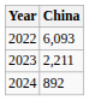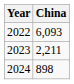 <table class="wikitable">
 <tr>
 <th>Year</th>
 <th>China</th>
 </tr>
 <tr>
 <td>2022</td>
 <td>6,093</td>
 </tr>
 <tr>
 <td>2023</td>
 <td>2,211</td>
 </tr>
 <tr>
 <td>2024</td>
-<td>892</td>
+<td>898</td>
 </tr>
 </table>
